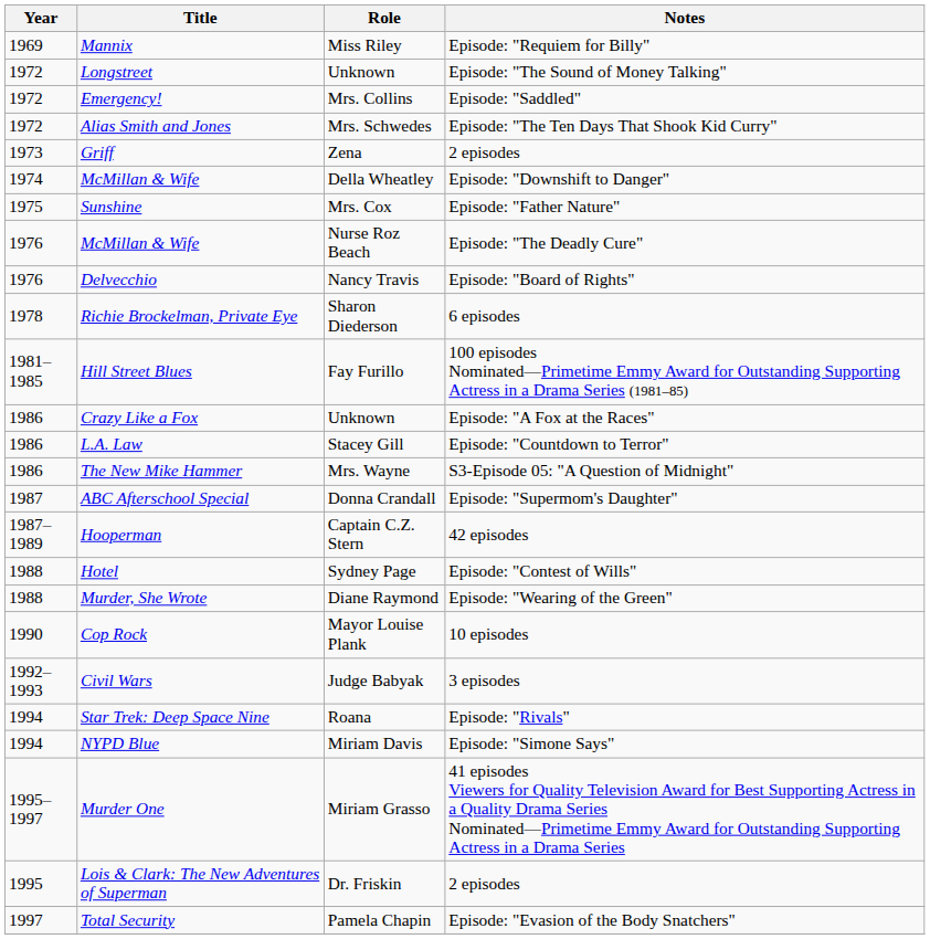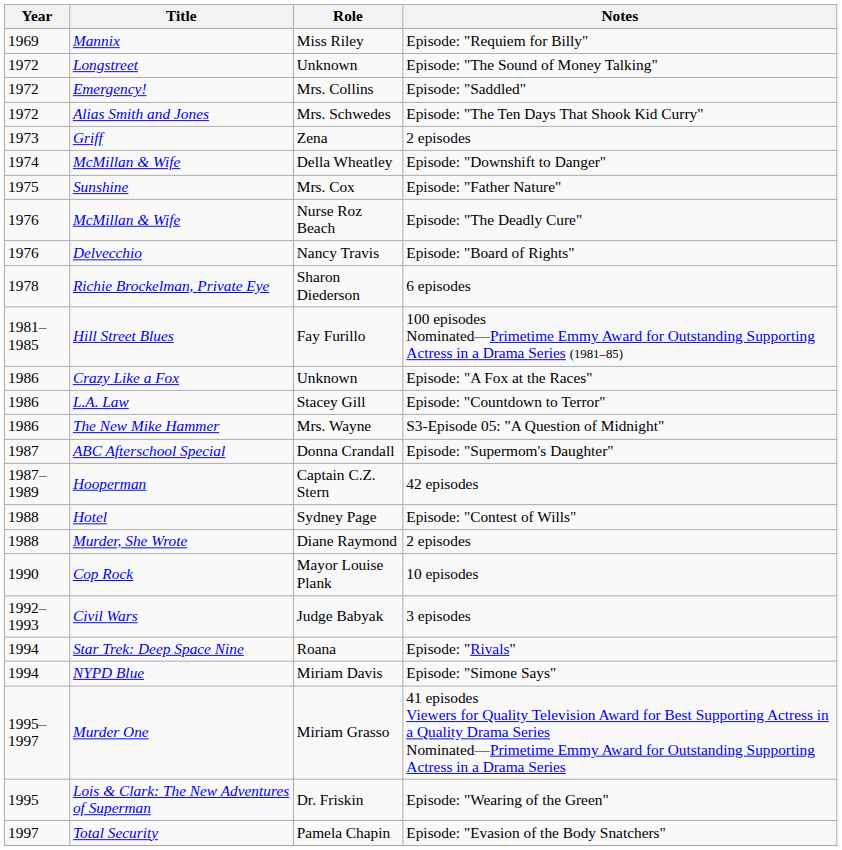 <table class="wikitable sortable">
 <tr>
 <th>Year</th>
 <th>Title</th>
 <th>Role</th>
 <th>Notes</th>
 </tr>
 <tr>
 <td>1969</td>
 <td><em><a href='#'>Mannix</a></em></td>
 <td>Miss Riley</td>
 <td>Episode: "Requiem for Billy"</td>
 </tr>
 <tr>
 <td>1972</td>
 <td><em><a href='#'>Longstreet</a></em></td>
 <td>Unknown</td>
 <td>Episode: "The Sound of Money Talking"</td>
 </tr>
 <tr>
 <td>1972</td>
 <td><em><a href='#'>Emergency!</a></em></td>
 <td>Mrs. Collins</td>
 <td>Episode: "Saddled"</td>
 </tr>
 <tr>
 <td>1972</td>
 <td><em><a href='#'>Alias Smith and Jones</a></em></td>
 <td>Mrs. Schwedes</td>
 <td>Episode: "The Ten Days That Shook Kid Curry"</td>
 </tr>
 <tr>
 <td>1973</td>
 <td><em><a href='#'>Griff</a></em></td>
 <td>Zena</td>
 <td>2 episodes</td>
 </tr>
 <tr>
 <td>1974</td>
 <td><em><a href='#'>McMillan & Wife</a></em></td>
 <td>Della Wheatley</td>
 <td>Episode: "Downshift to Danger"</td>
 </tr>
 <tr>
 <td>1975</td>
 <td><em><a href='#'>Sunshine</a></em></td>
 <td>Mrs. Cox</td>
 <td>Episode: "Father Nature"</td>
 </tr>
 <tr>
 <td>1976</td>
 <td><em><a href='#'>McMillan & Wife</a></em></td>
 <td>Nurse Roz Beach</td>
 <td>Episode: "The Deadly Cure"</td>
 </tr>
 <tr>
 <td>1976</td>
 <td><em><a href='#'>Delvecchio</a></em></td>
 <td>Nancy Travis</td>
 <td>Episode: "Board of Rights"</td>
 </tr>
 <tr>
 <td>1978</td>
 <td><em><a href='#'>Richie Brockelman, Private Eye</a></em></td>
 <td>Sharon Diederson</td>
 <td>6 episodes</td>
 </tr>
 <tr>
 <td>1981–1985</td>
 <td><em><a href='#'>Hill Street Blues</a></em></td>
 <td>Fay Furillo</td>
 <td>100 episodes<br>Nominated—<a href='#'>Primetime Emmy Award for Outstanding Supporting Actress in a Drama Series</a> <small>(1981–85)</small></td>
 </tr>
 <tr>
 <td>1986</td>
 <td><em><a href='#'>Crazy Like a Fox</a></em></td>
 <td>Unknown</td>
 <td>Episode: "A Fox at the Races"</td>
 </tr>
 <tr>
 <td>1986</td>
 <td><em><a href='#'>L.A. Law</a></em></td>
 <td>Stacey Gill</td>
 <td>Episode: "Countdown to Terror"</td>
 </tr>
 <tr>
 <td>1986</td>
 <td><em><a href='#'>The New Mike Hammer</a></em></td>
 <td>Mrs. Wayne</td>
 <td>S3-Episode 05: "A Question of Midnight"</td>
 </tr>
 <tr>
 <td>1987</td>
 <td><em><a href='#'>ABC Afterschool Special</a></em></td>
 <td>Donna Crandall</td>
 <td>Episode: "Supermom's Daughter"</td>
 </tr>
 <tr>
 <td>1987–1989</td>
 <td><em><a href='#'>Hooperman</a></em></td>
 <td>Captain C.Z. Stern</td>
 <td>42 episodes</td>
 </tr>
 <tr>
 <td>1988</td>
 <td><em><a href='#'>Hotel</a></em></td>
 <td>Sydney Page</td>
 <td>Episode: "Contest of Wills"</td>
 </tr>
 <tr>
 <td>1988</td>
 <td><em><a href='#'>Murder, She Wrote</a></em></td>
 <td>Diane Raymond</td>
-<td>Episode: "Wearing of the Green"</td>
+<td>2 episodes</td>
 </tr>
 <tr>
 <td>1990</td>
 <td><em><a href='#'>Cop Rock</a></em></td>
 <td>Mayor Louise Plank</td>
 <td>10 episodes</td>
 </tr>
 <tr>
 <td>1992–1993</td>
 <td><em><a href='#'>Civil Wars</a></em></td>
 <td>Judge Babyak</td>
 <td>3 episodes</td>
 </tr>
 <tr>
 <td>1994</td>
 <td><em><a href='#'>Star Trek: Deep Space Nine</a></em></td>
 <td>Roana</td>
 <td>Episode: "<a href='#'>Rivals</a>"</td>
 </tr>
 <tr>
 <td>1994</td>
 <td><em><a href='#'>NYPD Blue</a></em></td>
 <td>Miriam Davis</td>
 <td>Episode: "Simone Says"</td>
 </tr>
 <tr>
 <td>1995–1997</td>
 <td><em><a href='#'>Murder One</a></em></td>
 <td>Miriam Grasso</td>
 <td>41 episodes<br><a href='#'>Viewers for Quality Television Award for Best Supporting Actress in a Quality Drama Series</a><br>Nominated—<a href='#'>Primetime Emmy Award for Outstanding Supporting Actress in a Drama Series</a></td>
 </tr>
 <tr>
 <td>1995</td>
 <td><em><a href='#'>Lois & Clark: The New Adventures of Superman</a></em></td>
 <td>Dr. Friskin</td>
-<td>2 episodes</td>
+<td>Episode: "Wearing of the Green"</td>
 </tr>
 <tr>
 <td>1997</td>
 <td><em><a href='#'>Total Security</a></em></td>
 <td>Pamela Chapin</td>
 <td>Episode: "Evasion of the Body Snatchers"</td>
 </tr>
 <tr>
 </tr>
 </table>
